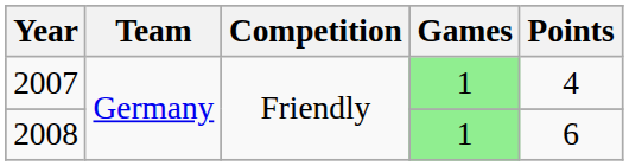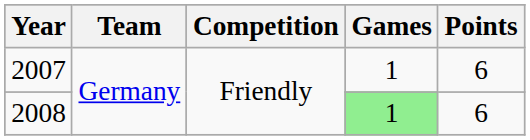 <table class="wikitable">
 <tr>
 <th>Year</th>
 <th>Team</th>
 <th>Competition</th>
 <th>Games</th>
 <th>Points</th>
 </tr>
 <tr align="center">
 <td>2007</td>
 <td rowspan=2><a href='#'>Germany</a></td>
 <td rowspan=2>Friendly</td>
-<td style="background: lightgreen;">1</td>
-<td>4</td>
+<td>1</td>
+<td>6</td>
 </tr>
 <tr align="center">
 <td>2008</td>
 <td style="background: lightgreen;">1</td>
 <td>6</td>
 </tr>
 </table>
